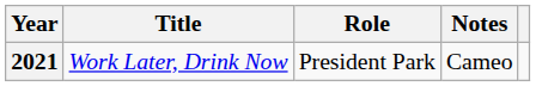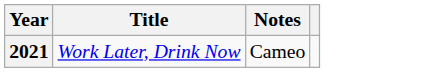 <table class="wikitable sortable plainrowheaders">
 <tr>
 <th scope="col">Year</th>
 <th scope="col">Title</th>
-<th scope="col">Role</th>
 <th scope="col">Notes</th>
 <th scope="col" class="unsortable"></th>
 </tr>
 <tr>
 <th scope="row">2021</th>
 <td><em><a href='#'>Work Later, Drink Now</a></em></td>
-<td>President Park</td>
 <td>Cameo</td>
 <td></td>
 </tr>
 </table>
